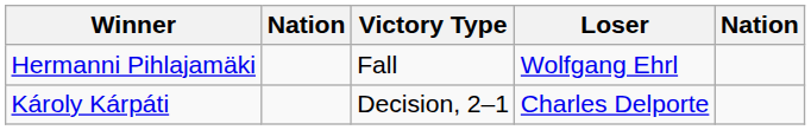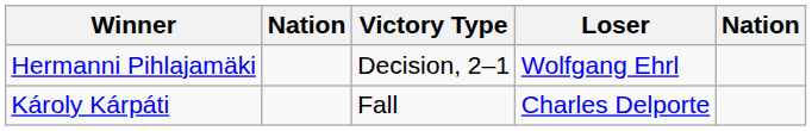 <table class="wikitable sortable" style="text-align:left;">
 <tr>
 <th>Winner</th>
 <th>Nation</th>
 <th>Victory Type</th>
 <th>Loser</th>
 <th>Nation</th>
 </tr>
 <tr>
 <td><a href='#'>Hermanni Pihlajamäki</a></td>
 <td></td>
-<td>Fall</td>
+<td>Decision, 2–1</td>
 <td><a href='#'>Wolfgang Ehrl</a></td>
 <td></td>
 </tr>
 <tr>
 <td><a href='#'>Károly Kárpáti</a></td>
 <td></td>
-<td>Decision, 2–1</td>
+<td>Fall</td>
 <td><a href='#'>Charles Delporte</a></td>
 <td></td>
 </tr>
 </table>
